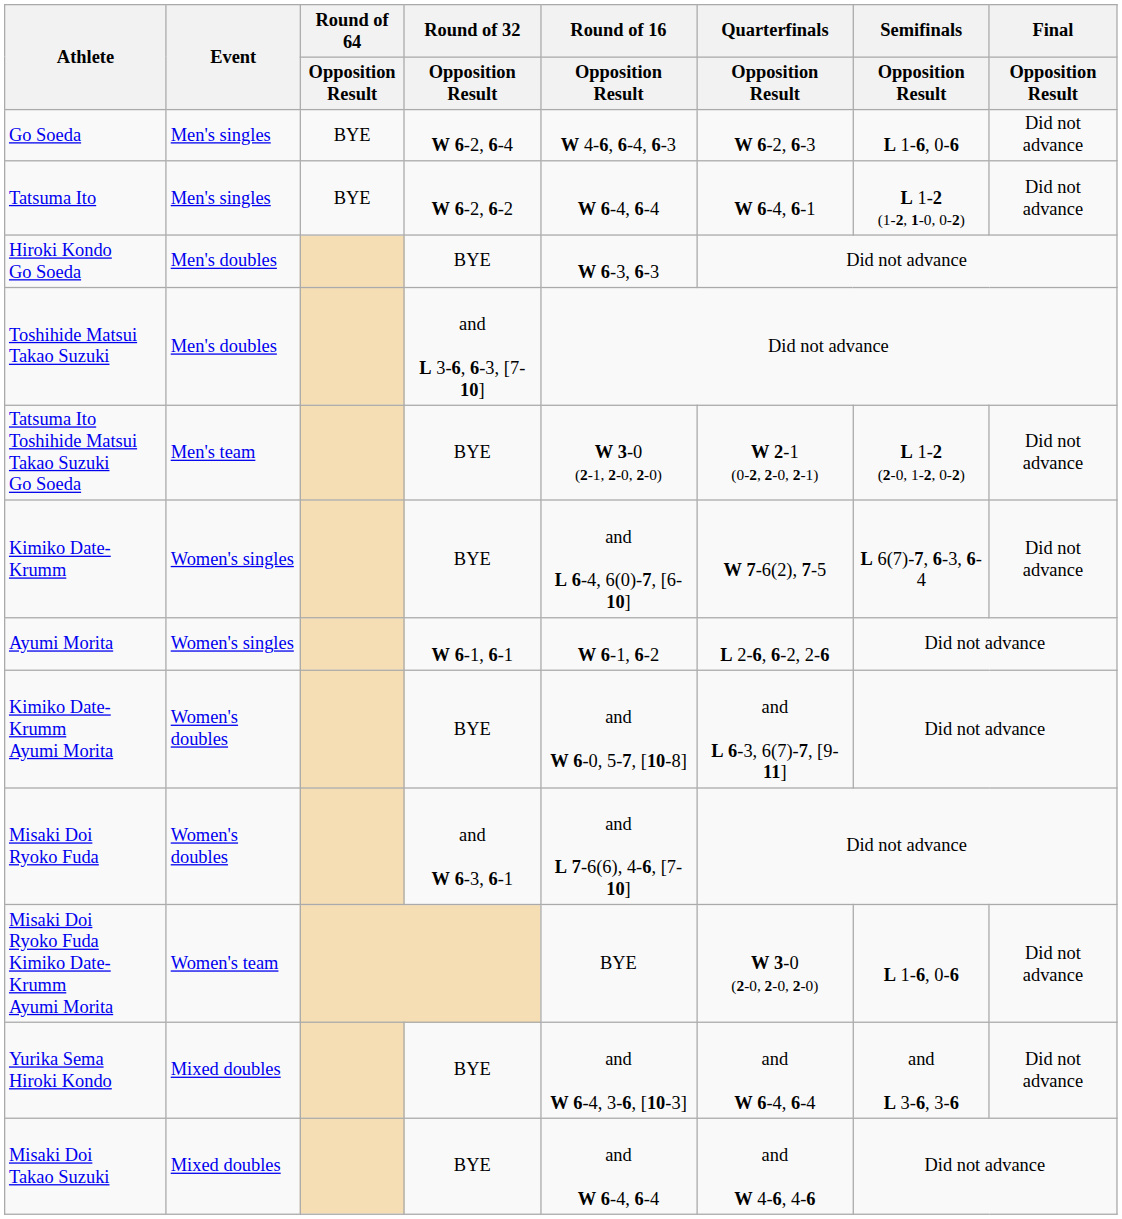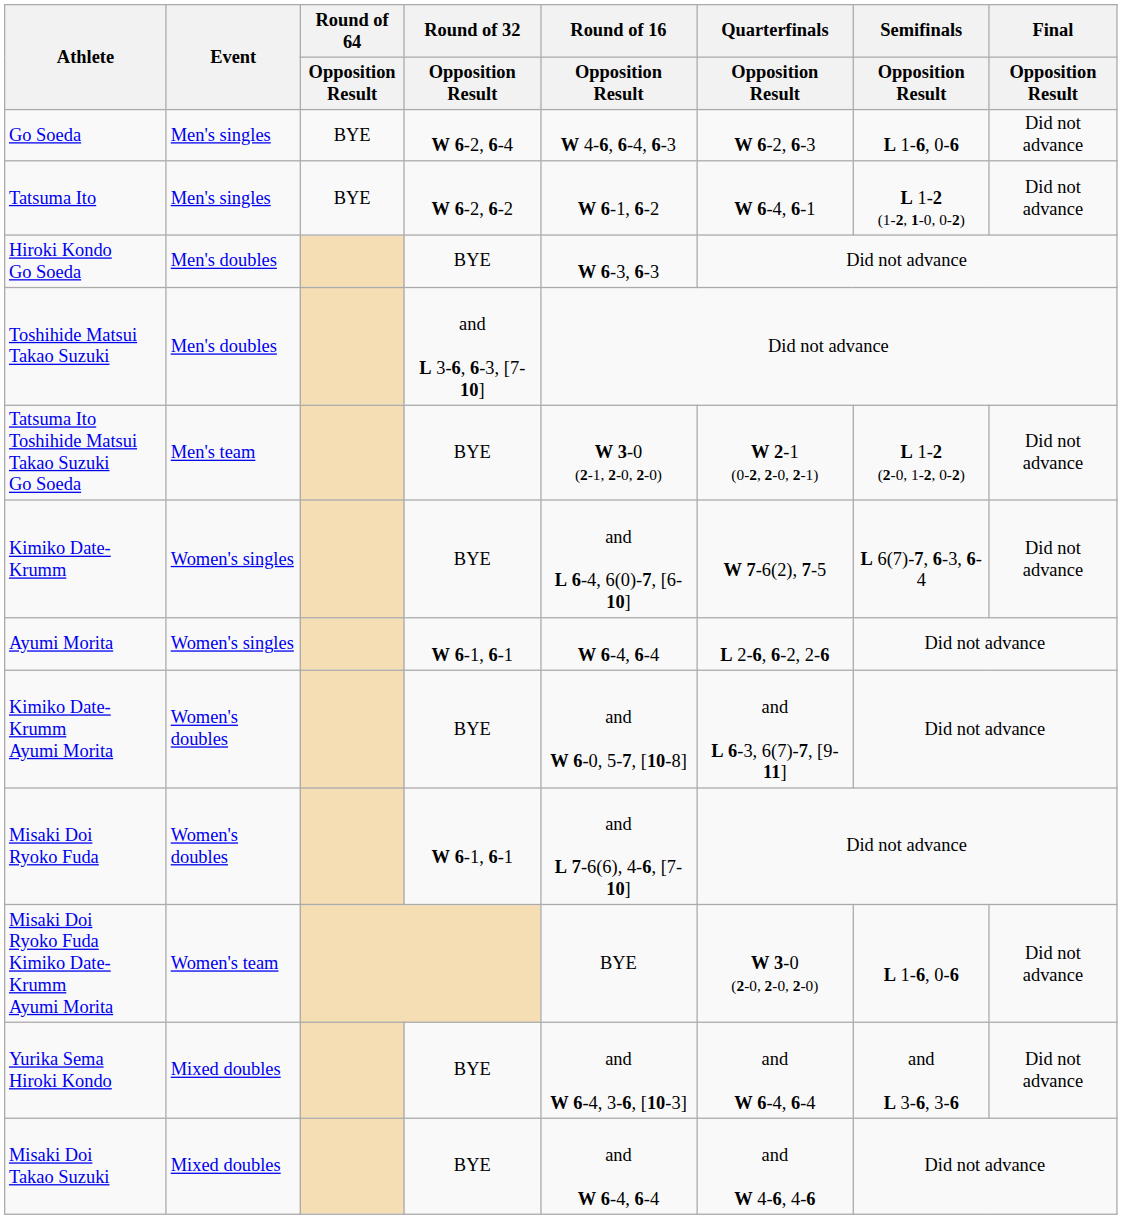 <table class="wikitable" border="1" style="font-size:90%">
 <tr>
 <th rowspan=2>Athlete</th>
 <th rowspan=2>Event</th>
 <th>Round of 64</th>
 <th>Round of 32</th>
 <th>Round of 16</th>
 <th>Quarterfinals</th>
 <th>Semifinals</th>
 <th>Final</th>
 </tr>
 <tr>
 <th>Opposition<br>Result</th>
 <th>Opposition<br>Result</th>
 <th>Opposition<br>Result</th>
 <th>Opposition<br>Result</th>
 <th>Opposition<br>Result</th>
 <th>Opposition<br>Result</th>
 </tr>
 <tr>
 <td><a href='#'>Go Soeda</a></td>
 <td><a href='#'>Men's singles</a></td>
 <td align=center>BYE</td>
 <td align=center><br><strong>W</strong> <strong>6</strong>-2, <strong>6</strong>-4</td>
 <td align=center><br><strong>W</strong> 4-<strong>6</strong>, <strong>6</strong>-4, <strong>6</strong>-3</td>
 <td align=center><br><strong>W</strong> <strong>6</strong>-2, <strong>6</strong>-3</td>
 <td align=center><br><strong>L</strong> 1-<strong>6</strong>, 0-<strong>6</strong><br></td>
 <td align=center colspan="7">Did not advance</td>
 </tr>
 <tr>
 <td><a href='#'>Tatsuma Ito</a></td>
 <td><a href='#'>Men's singles</a></td>
 <td align=center>BYE</td>
 <td align=center><br><strong>W</strong> <strong>6</strong>-2, <strong>6</strong>-2</td>
-<td align=center><br><strong>W</strong> <strong>6</strong>-4, <strong>6</strong>-4</td>
+<td align=center><br><strong>W</strong> <strong>6</strong>-1, <strong>6</strong>-2</td>
 <td align=center><br><strong>W</strong> <strong>6</strong>-4, <strong>6</strong>-1</td>
 <td align=center><br><strong>L</strong> 1-<strong>2</strong><br><small>(1-<strong>2</strong>, <strong>1</strong>-0, 0-<strong>2</strong>)</small><br></td>
 <td align=center colspan="7">Did not advance</td>
 </tr>
 <tr>
 <td><a href='#'>Hiroki Kondo</a><br><a href='#'>Go Soeda</a></td>
 <td><a href='#'>Men's doubles</a></td>
 <td align=center bgcolor=wheat></td>
 <td align=center>BYE</td>
 <td align=center><br><strong>W</strong> <strong>6</strong>-3, <strong>6</strong>-3</td>
 <td align=center colspan="7">Did not advance</td>
 </tr>
 <tr>
 <td><a href='#'>Toshihide Matsui</a><br><a href='#'>Takao Suzuki</a></td>
 <td><a href='#'>Men's doubles</a></td>
 <td align=center bgcolor=wheat></td>
 <td align=center><br>and<br><br><strong>L</strong> 3-<strong>6</strong>, <strong>6</strong>-3, [7-<strong>10</strong>]</td>
 <td align=center colspan="7">Did not advance</td>
 </tr>
 <tr>
 <td><a href='#'>Tatsuma Ito</a><br><a href='#'>Toshihide Matsui</a><br><a href='#'>Takao Suzuki</a><br><a href='#'>Go Soeda</a></td>
 <td><a href='#'>Men's team</a></td>
 <td align=center bgcolor=wheat></td>
 <td align=center>BYE</td>
 <td align=center><br><strong>W</strong> <strong>3</strong>-0<br><small>(<strong>2</strong>-1, <strong>2</strong>-0, <strong>2</strong>-0)</small></td>
 <td align=center><br><strong>W</strong> <strong>2</strong>-1<br><small>(0-<strong>2</strong>, <strong>2</strong>-0, <strong>2</strong>-1)</small></td>
 <td align=center><br><strong>L</strong> 1-<strong>2</strong><br><small>(<strong>2</strong>-0, 1-<strong>2</strong>, 0-<strong>2</strong>)</small><br></td>
 <td align=center colspan="7">Did not advance</td>
 </tr>
 <tr>
 <td><a href='#'>Kimiko Date-Krumm</a></td>
 <td><a href='#'>Women's singles</a></td>
 <td align=center bgcolor=wheat></td>
 <td align=center>BYE</td>
 <td align=center><br>and<br><br><strong>L</strong> <strong>6</strong>-4, 6(0)-<strong>7</strong>, [6-<strong>10</strong>]</td>
 <td align=center><br><strong>W</strong> <strong>7</strong>-6(2), <strong>7</strong>-5</td>
 <td align=center><br><strong>L</strong> 6(7)-<strong>7</strong>, <strong>6</strong>-3, <strong>6</strong>-4<br></td>
 <td align=center colspan="7">Did not advance</td>
 </tr>
 <tr>
 <td><a href='#'>Ayumi Morita</a></td>
 <td><a href='#'>Women's singles</a></td>
 <td align=center bgcolor=wheat></td>
 <td align=center><br><strong>W</strong> <strong>6</strong>-1, <strong>6</strong>-1</td>
-<td align=center><br><strong>W</strong> <strong>6</strong>-1, <strong>6</strong>-2</td>
+<td align=center><br><strong>W</strong> <strong>6</strong>-4, <strong>6</strong>-4</td>
 <td align=center><br><strong>L</strong> 2-<strong>6</strong>, <strong>6</strong>-2, 2-<strong>6</strong></td>
 <td align=center colspan="7">Did not advance</td>
 </tr>
 <tr>
 <td><a href='#'>Kimiko Date-Krumm</a><br><a href='#'>Ayumi Morita</a></td>
 <td><a href='#'>Women's doubles</a></td>
 <td align=center bgcolor=wheat></td>
 <td align=center>BYE</td>
 <td align=center><br>and<br><br><strong>W</strong> <strong>6</strong>-0, 5-<strong>7</strong>, [<strong>10</strong>-8]</td>
 <td align=center><br>and<br><br><strong>L</strong> <strong>6</strong>-3, 6(7)-<strong>7</strong>, [9-<strong>11</strong>]</td>
 <td align=center colspan="7">Did not advance</td>
 </tr>
 <tr>
 <td><a href='#'>Misaki Doi</a><br><a href='#'>Ryoko Fuda</a></td>
 <td><a href='#'>Women's doubles</a></td>
 <td align=center bgcolor=wheat></td>
-<td align=center><br>and<br><br><strong>W</strong> <strong>6</strong>-3, <strong>6</strong>-1</td>
+<td align=center><br><strong>W</strong> <strong>6</strong>-1, <strong>6</strong>-1</td>
 <td align=center><br>and<br><br><strong>L</strong> <strong>7</strong>-6(6), 4-<strong>6</strong>, [7-<strong>10</strong>]</td>
 <td align=center colspan="7">Did not advance</td>
 </tr>
 <tr>
 <td><a href='#'>Misaki Doi</a><br><a href='#'>Ryoko Fuda</a><br><a href='#'>Kimiko Date-Krumm</a><br><a href='#'>Ayumi Morita</a></td>
 <td><a href='#'>Women's team</a></td>
 <td align=center bgcolor=wheat colspan=2></td>
 <td align=center>BYE</td>
 <td align=center><br><strong>W</strong> <strong>3</strong>-0<br><small>(<strong>2</strong>-0, <strong>2</strong>-0, <strong>2</strong>-0)</small></td>
 <td align=center><br><strong>L</strong> 1-<strong>6</strong>, 0-<strong>6</strong><br></td>
 <td align=center colspan="7">Did not advance</td>
 </tr>
 <tr>
 <td><a href='#'>Yurika Sema</a><br><a href='#'>Hiroki Kondo</a></td>
 <td><a href='#'>Mixed doubles</a></td>
 <td align=center bgcolor=wheat></td>
 <td align=center>BYE</td>
 <td align=center><br>and<br><br><strong>W</strong> <strong>6</strong>-4, 3-<strong>6</strong>, [<strong>10</strong>-3]</td>
 <td align=center><br>and<br><br><strong>W</strong> <strong>6</strong>-4, <strong>6</strong>-4</td>
 <td align=center><br>and<br><br><strong>L</strong> 3-<strong>6</strong>, 3-<strong>6</strong><br></td>
 <td align=center colspan="7">Did not advance</td>
 </tr>
 <tr>
 <td><a href='#'>Misaki Doi</a><br><a href='#'>Takao Suzuki</a></td>
 <td><a href='#'>Mixed doubles</a></td>
 <td align=center bgcolor=wheat></td>
 <td align=center>BYE</td>
 <td align=center><br>and<br><br><strong>W</strong> <strong>6</strong>-4, <strong>6</strong>-4</td>
 <td align=center><br>and<br><br><strong>W</strong> 4-<strong>6</strong>, 4-<strong>6</strong></td>
 <td align=center colspan="7">Did not advance</td>
 </tr>
 </table>
